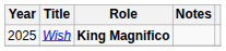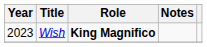 <table class="wikitable">
 <tr>
 <th>Year</th>
 <th>Title</th>
 <th>Role</th>
 <th>Notes</th>
 <th></th>
 </tr>
 <tr>
-<td>2025</td>
+<td>2023</td>
 <td><a href='#'><em>Wish</em></a></td>
 <td><strong>King Magnifico</strong></td>
 <td></td>
 <td></td>
 </tr>
 <tr>
 </tr>
 </table>
